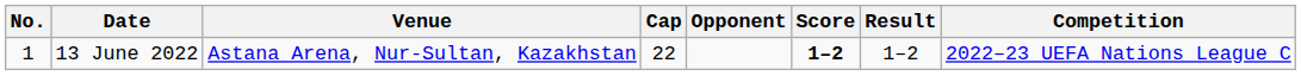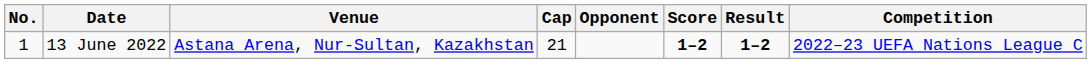 <table class="wikitable sortable">
 <tr>
 <th scope="col">No.</th>
 <th scope="col">Date</th>
 <th scope="col">Venue</th>
 <th scope="col">Cap</th>
 <th scope="col">Opponent</th>
 <th scope="col">Score</th>
 <th scope="col">Result</th>
 <th scope="col">Competition</th>
 </tr>
 <tr>
 <td style="text-align:center">1</td>
 <td>13 June 2022</td>
 <td><a href='#'>Astana Arena</a>, <a href='#'>Nur-Sultan</a>, <a href='#'>Kazakhstan</a></td>
-<td style="text-align:center">22</td>
+<td style="text-align:center">21</td>
 <td></td>
 <td style="text-align:center"><strong>1–2</strong></td>
-<td style="text-align:center">1–2</td>
+<td style="text-align:center"><strong>1–2</strong></td>
 <td><a href='#'>2022–23 UEFA Nations League C</a></td>
 </tr>
 </table>
